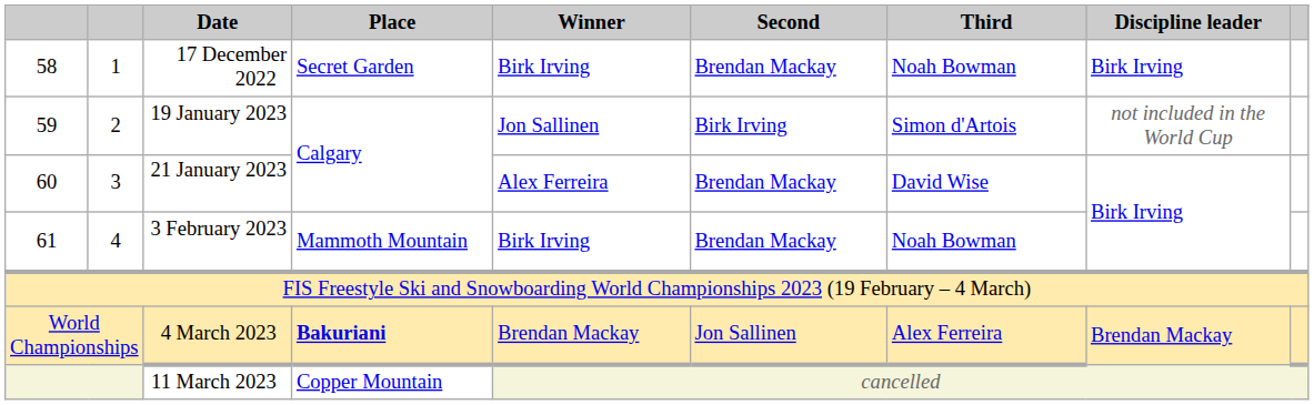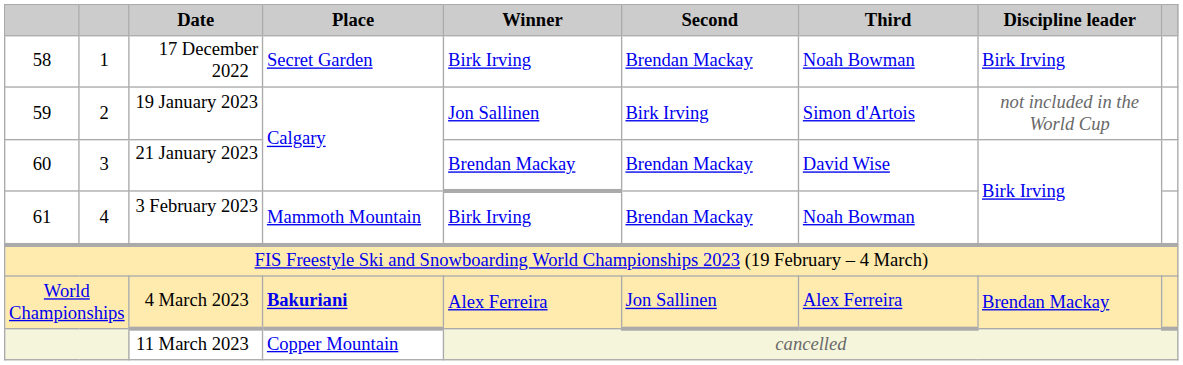 <table class="wikitable plainrowheaders" style="background:#fff; font-size:86%; line-height:16px; border:grey solid 1px; border-collapse:collapse;">
 <tr>
 <th scope="col" style="background:#ccc; width=20 px;"></th>
 <th scope="col" style="background:#ccc; width=30 px;"></th>
 <th scope="col" style="background:#ccc; width:120px;">Date</th>
 <th scope="col" style="background:#ccc; width:180px;">Place</th>
 <th scope="col" style="background:#ccc; width:185px;">Winner</th>
 <th scope="col" style="background:#ccc; width:185px;">Second</th>
 <th scope="col" style="background:#ccc; width:185px;">Third</th>
 <th scope="col" style="background:#ccc; width:185px;">Discipline leader</th>
 <th scope="col" style="background:#ccc; width:10px;"></th>
 </tr>
 <tr>
 <td align="center">58</td>
 <td align="center">1</td>
 <td align="right">17 December 2022  </td>
 <td> <a href='#'>Secret Garden</a></td>
 <td> <a href='#'>Birk Irving</a></td>
 <td> <a href='#'>Brendan Mackay</a></td>
 <td> <a href='#'>Noah Bowman</a></td>
 <td> <a href='#'>Birk Irving</a></td>
 <td></td>
 </tr>
 <tr>
 <td align="center">59</td>
 <td align="center">2</td>
 <td align="right">19 January 2023  </td>
 <td rowspan=2> <a href='#'>Calgary</a></td>
 <td> <a href='#'>Jon Sallinen</a></td>
 <td> <a href='#'>Birk Irving</a></td>
 <td> <a href='#'>Simon d'Artois</a></td>
 <td align="center" style=color:#696969 style="border-bottom-width:3px"><em>not included in the World Cup</em></td>
 <td></td>
 </tr>
 <tr>
 <td align="center">60</td>
 <td align="center">3</td>
 <td align="right">21 January 2023  </td>
-<td> <a href='#'>Alex Ferreira</a></td>
+<td style="border-bottom-width:3px"> <a href='#'>Brendan Mackay</a></td>
 <td> <a href='#'>Brendan Mackay</a></td>
 <td> <a href='#'>David Wise</a></td>
 <td rowspan=2> <a href='#'>Birk Irving</a></td>
 <td></td>
 </tr>
 <tr>
 <td align="center">61</td>
 <td align="center">4</td>
 <td align="right">3 February 2023  </td>
 <td> <a href='#'>Mammoth Mountain</a></td>
 <td> <a href='#'>Birk Irving</a></td>
 <td> <a href='#'>Brendan Mackay</a></td>
 <td> <a href='#'>Noah Bowman</a></td>
 <td></td>
 </tr>
 <tr style="background:#FFEBAD">
 <td align=center style="border-top-width:3px" colspan=11><a href='#'>FIS Freestyle Ski and Snowboarding World Championships 2023</a> (19 February – 4 March)</td>
 </tr>
 <tr style="background:#FFEBAD">
 <td colspan=2 align="center" style=color:#696969 style="border-bottom-width:3px"><a href='#'>World Championships</a></td>
 <td style="border-bottom-width:3px" align="right">4 March 2023  </td>
 <td style="border-bottom-width:3px"><strong> <a href='#'>Bakuriani</a></strong></td>
-<td style="border-bottom-width:3px"> <a href='#'>Brendan Mackay</a></td>
+<td> <a href='#'>Alex Ferreira</a></td>
 <td style="border-bottom-width:3px"> <a href='#'>Jon Sallinen</a></td>
 <td style="border-bottom-width:3px"> <a href='#'>Alex Ferreira</a></td>
 <td> <a href='#'>Brendan Mackay</a></td>
 <td style="border-bottom-width:3px"></td>
 </tr>
 <tr>
 <td colspan=2 bgcolor="F5F5DC"></td>
 <td align="right">11 March 2023  </td>
 <td> <a href='#'>Copper Mountain</a></td>
 <td colspan=5 align=center bgcolor="F5F5DC" style=color:#696969><em>cancelled</em></td>
 </tr>
 </table>
